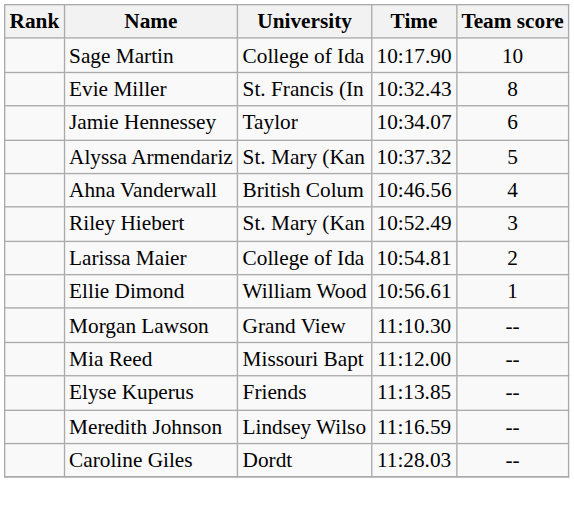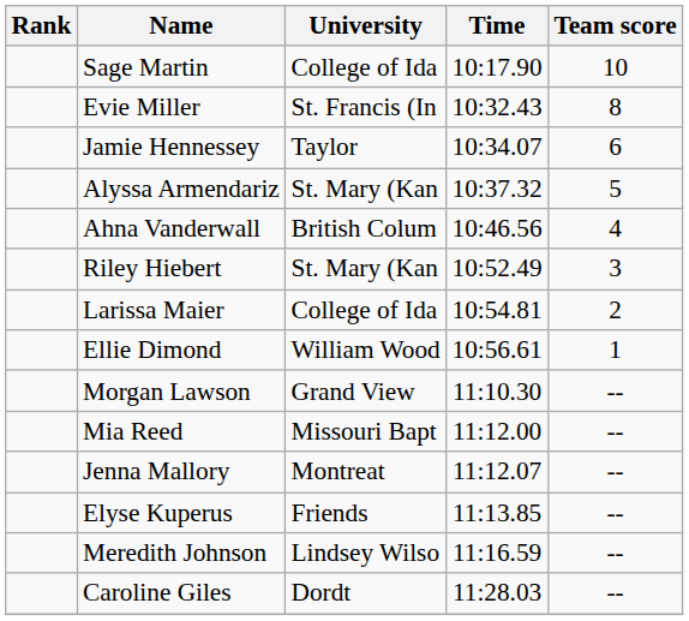 <table class="wikitable sortable" style="text-align:center">
 <tr>
 <th>Rank</th>
 <th>Name</th>
 <th>University</th>
 <th>Time</th>
 <th>Team score</th>
 </tr>
 <tr>
 <td></td>
 <td align=left>Sage Martin</td>
 <td align="left">College of Ida</td>
 <td>10:17.90</td>
 <td>10</td>
 </tr>
 <tr>
 <td></td>
 <td align=left>Evie Miller</td>
 <td align="left">St. Francis (In</td>
 <td>10:32.43</td>
 <td>8</td>
 </tr>
 <tr>
 <td></td>
 <td align=left>Jamie Hennessey</td>
 <td align="left">Taylor</td>
 <td>10:34.07</td>
 <td>6</td>
 </tr>
 <tr>
 <td></td>
 <td align=left>Alyssa Armendariz</td>
 <td align="left">St. Mary (Kan</td>
 <td>10:37.32</td>
 <td>5</td>
 </tr>
 <tr>
 <td></td>
 <td align=left>Ahna Vanderwall</td>
 <td align="left">British Colum</td>
 <td>10:46.56</td>
 <td>4</td>
 </tr>
 <tr>
 <td></td>
 <td align=left>Riley Hiebert</td>
 <td align="left">St. Mary (Kan</td>
 <td>10:52.49</td>
 <td>3</td>
 </tr>
 <tr>
 <td></td>
 <td align=left>Larissa Maier</td>
 <td align="left">College of Ida</td>
 <td>10:54.81</td>
 <td>2</td>
 </tr>
 <tr>
 <td></td>
 <td align=left>Ellie Dimond</td>
 <td align="left">William Wood</td>
 <td>10:56.61</td>
 <td>1</td>
 </tr>
 <tr>
 <td></td>
 <td align=left>Morgan Lawson</td>
 <td align="left">Grand View</td>
 <td>11:10.30</td>
 <td>--</td>
 </tr>
 <tr>
 <td></td>
 <td align=left>Mia Reed</td>
 <td align="left">Missouri Bapt</td>
 <td>11:12.00</td>
 <td>--</td>
 </tr>
 <tr>
 <td></td>
+<td align=left>Jenna Mallory</td>
+<td align="left">Montreat</td>
+<td>11:12.07</td>
+<td>--</td>
+</tr>
+<tr>
+<td></td>
 <td align=left>Elyse Kuperus</td>
 <td align="left">Friends</td>
 <td>11:13.85</td>
 <td>--</td>
 </tr>
 <tr>
 <td></td>
 <td align=left>Meredith Johnson</td>
 <td align="left">Lindsey Wilso</td>
 <td>11:16.59</td>
 <td>--</td>
 </tr>
 <tr>
 <td></td>
 <td align=left>Caroline Giles</td>
 <td align="left">Dordt</td>
 <td>11:28.03</td>
 <td>--</td>
 </tr>
 <tr>
 </tr>
 </table>
